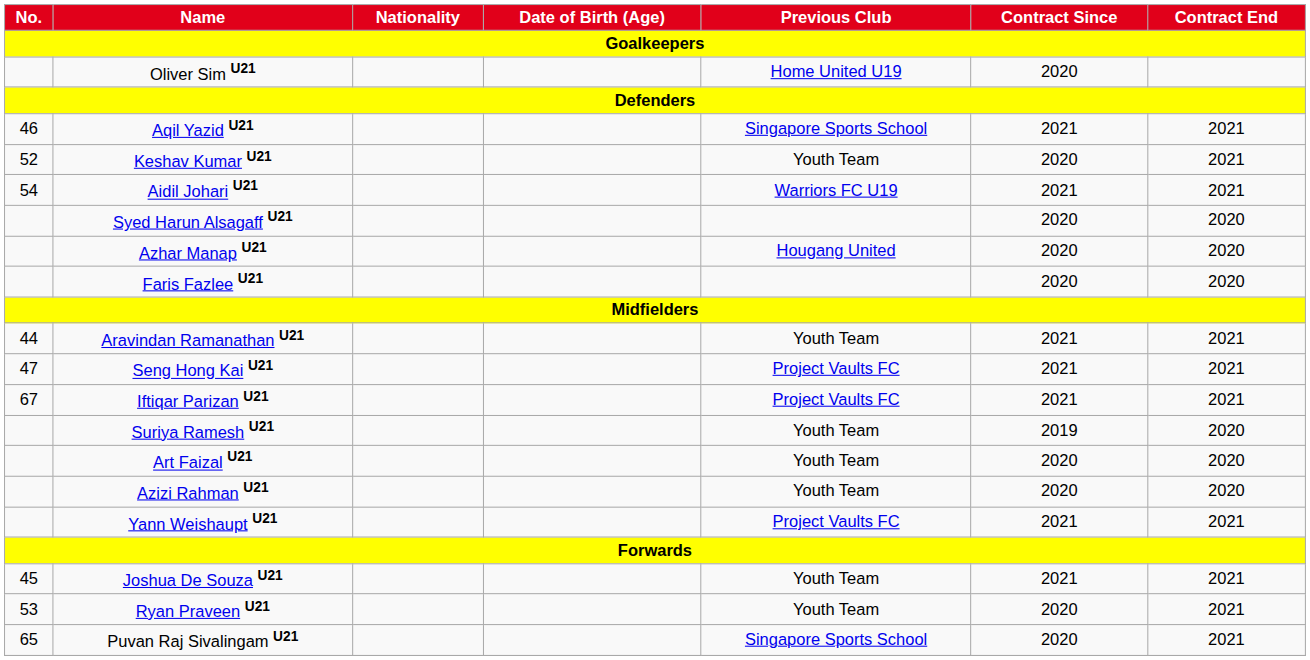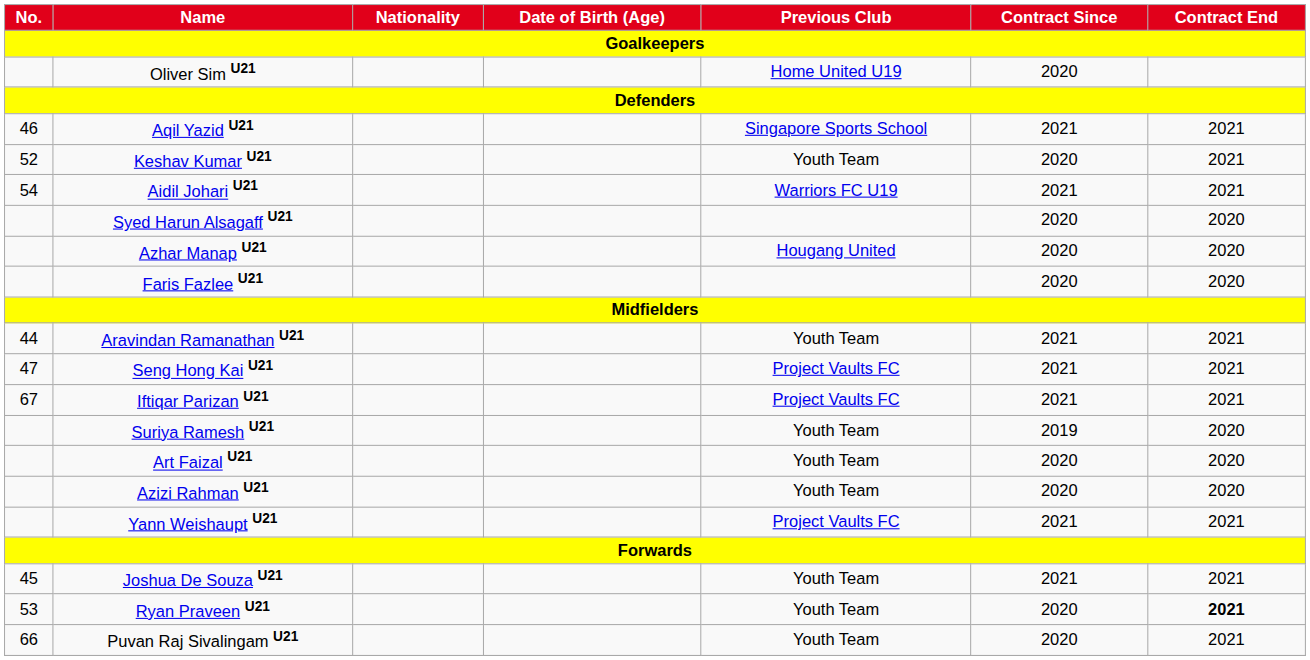 <table class="wikitable" style="text-align:center; font-size:100%; width:100%;">
 <tr>
 <th style="background:#e1001a; color:white; text-align:center;">No.</th>
 <th style="background:#e1001a; color:white; text-align:center;">Name</th>
 <th style="background:#e1001a; color:white; text-align:center;">Nationality</th>
 <th style="background:#e1001a; color:white; text-align:center;">Date of Birth (Age)</th>
 <th style="background:#e1001a; color:white; text-align:center;">Previous Club</th>
 <th style="background:#e1001a; color:white; text-align:center;">Contract Since</th>
 <th style="background:#e1001a; color:white; text-align:center;">Contract End</th>
 </tr>
 <tr>
 <th colspan="8" style="background:yellow; color:black; text-align:center;">Goalkeepers</th>
 </tr>
 <tr>
 <td></td>
 <td>Oliver Sim <sup><strong>U21</strong></sup></td>
 <td></td>
 <td></td>
 <td> <a href='#'>Home United U19</a></td>
 <td>2020</td>
 <td></td>
 </tr>
 <tr>
 <th colspan="8" style="background:yellow; color:black; text-align:center;">Defenders</th>
 </tr>
 <tr>
 <td>46</td>
 <td><a href='#'>Aqil Yazid</a> <sup><strong>U21</strong></sup></td>
 <td></td>
 <td></td>
 <td> <a href='#'>Singapore Sports School</a></td>
 <td>2021</td>
 <td>2021</td>
 </tr>
 <tr>
 <td>52</td>
 <td><a href='#'>Keshav Kumar</a> <sup><strong>U21</strong></sup></td>
 <td></td>
 <td></td>
 <td>Youth Team</td>
 <td>2020</td>
 <td>2021</td>
 </tr>
 <tr>
 <td>54</td>
 <td><a href='#'>Aidil Johari</a> <sup><strong>U21</strong></sup></td>
 <td></td>
 <td></td>
 <td> <a href='#'>Warriors FC U19</a></td>
 <td>2021</td>
 <td>2021</td>
 </tr>
 <tr>
 <td></td>
 <td><a href='#'>Syed Harun Alsagaff</a> <sup><strong>U21</strong></sup></td>
 <td></td>
 <td></td>
 <td></td>
 <td>2020</td>
 <td>2020</td>
 </tr>
 <tr>
 <td></td>
 <td><a href='#'>Azhar Manap</a> <sup><strong>U21</strong></sup></td>
 <td></td>
 <td></td>
 <td> <a href='#'>Hougang United</a></td>
 <td>2020</td>
 <td>2020</td>
 </tr>
 <tr>
 <td></td>
 <td><a href='#'>Faris Fazlee</a> <sup><strong>U21</strong></sup></td>
 <td></td>
 <td></td>
 <td></td>
 <td>2020</td>
 <td>2020</td>
 </tr>
 <tr>
 <th colspan="8" style="background:yellow; color:black; text-align:center;">Midfielders</th>
 </tr>
 <tr>
 <td>44</td>
 <td><a href='#'>Aravindan Ramanathan</a> <sup><strong>U21</strong></sup></td>
 <td></td>
 <td></td>
 <td>Youth Team</td>
 <td>2021</td>
 <td>2021</td>
 </tr>
 <tr>
 <td>47</td>
 <td><a href='#'>Seng Hong Kai</a> <sup><strong>U21</strong></sup></td>
 <td></td>
 <td></td>
 <td> <a href='#'>Project Vaults FC</a></td>
 <td>2021</td>
 <td>2021</td>
 </tr>
 <tr>
 <td>67</td>
 <td><a href='#'>Iftiqar Parizan</a> <sup><strong>U21</strong></sup></td>
 <td></td>
 <td></td>
 <td> <a href='#'>Project Vaults FC</a></td>
 <td>2021</td>
 <td>2021</td>
 </tr>
 <tr>
 <td></td>
 <td><a href='#'>Suriya Ramesh</a> <sup><strong>U21</strong></sup></td>
 <td></td>
 <td></td>
 <td>Youth Team</td>
 <td>2019</td>
 <td>2020</td>
 </tr>
 <tr>
 <td></td>
 <td><a href='#'>Art Faizal</a> <sup><strong>U21</strong></sup></td>
 <td></td>
 <td></td>
 <td>Youth Team</td>
 <td>2020</td>
 <td>2020</td>
 </tr>
 <tr>
 <td></td>
 <td><a href='#'>Azizi Rahman</a> <sup><strong>U21</strong></sup></td>
 <td></td>
 <td></td>
 <td>Youth Team</td>
 <td>2020</td>
 <td>2020</td>
 </tr>
 <tr>
 <td></td>
 <td><a href='#'>Yann Weishaupt</a> <sup><strong>U21</strong></sup></td>
 <td></td>
 <td></td>
 <td> <a href='#'>Project Vaults FC</a></td>
 <td>2021</td>
 <td>2021</td>
 </tr>
 <tr>
 <th colspan="8" style="background:yellow; color:black; text-align:center;">Forwards</th>
 </tr>
 <tr>
 <td>45</td>
 <td><a href='#'>Joshua De Souza</a> <sup><strong>U21</strong></sup></td>
 <td></td>
 <td></td>
 <td>Youth Team</td>
 <td>2021</td>
 <td>2021</td>
 </tr>
 <tr>
 <td>53</td>
 <td><a href='#'>Ryan Praveen</a> <sup><strong>U21</strong></sup></td>
 <td></td>
 <td></td>
 <td>Youth Team</td>
 <td>2020</td>
-<td>2021</td>
+<td><strong>2021</strong></td>
 </tr>
 <tr>
-<td>65</td>
+<td>66</td>
 <td>Puvan Raj Sivalingam <sup><strong>U21</strong></sup></td>
 <td></td>
 <td></td>
-<td> <a href='#'>Singapore Sports School</a></td>
+<td>Youth Team</td>
 <td>2020</td>
 <td>2021</td>
 </tr>
 <tr>
 </tr>
 </table>
